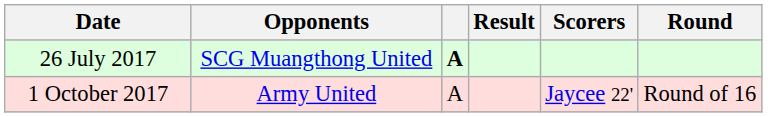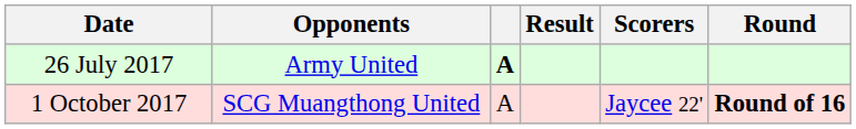 <table class="wikitable" style="text-align:center">
 <tr>
 <th width="125">Date</th>
 <th width="170">Opponents</th>
 <th></th>
 <th>Result<br></th>
 <th>Scorers</th>
 <th>Round</th>
 </tr>
 <tr bgcolor="#ddffdd">
 <td>26 July 2017</td>
-<td><a href='#'>SCG Muangthong United</a></td>
+<td><a href='#'>Army United</a></td>
 <td><strong>A</strong></td>
 <td> </td>
 <td></td>
 <td></td>
 </tr>
 <tr bgcolor="#ffdddd">
 <td>1 October 2017</td>
-<td><a href='#'>Army United</a></td>
+<td><a href='#'>SCG Muangthong United</a></td>
 <td>A</td>
 <td></td>
 <td><a href='#'>Jaycee</a> <small>22'</small></td>
-<td>Round of 16</td>
+<td><strong>Round of 16</strong></td>
 </tr>
 </table>
